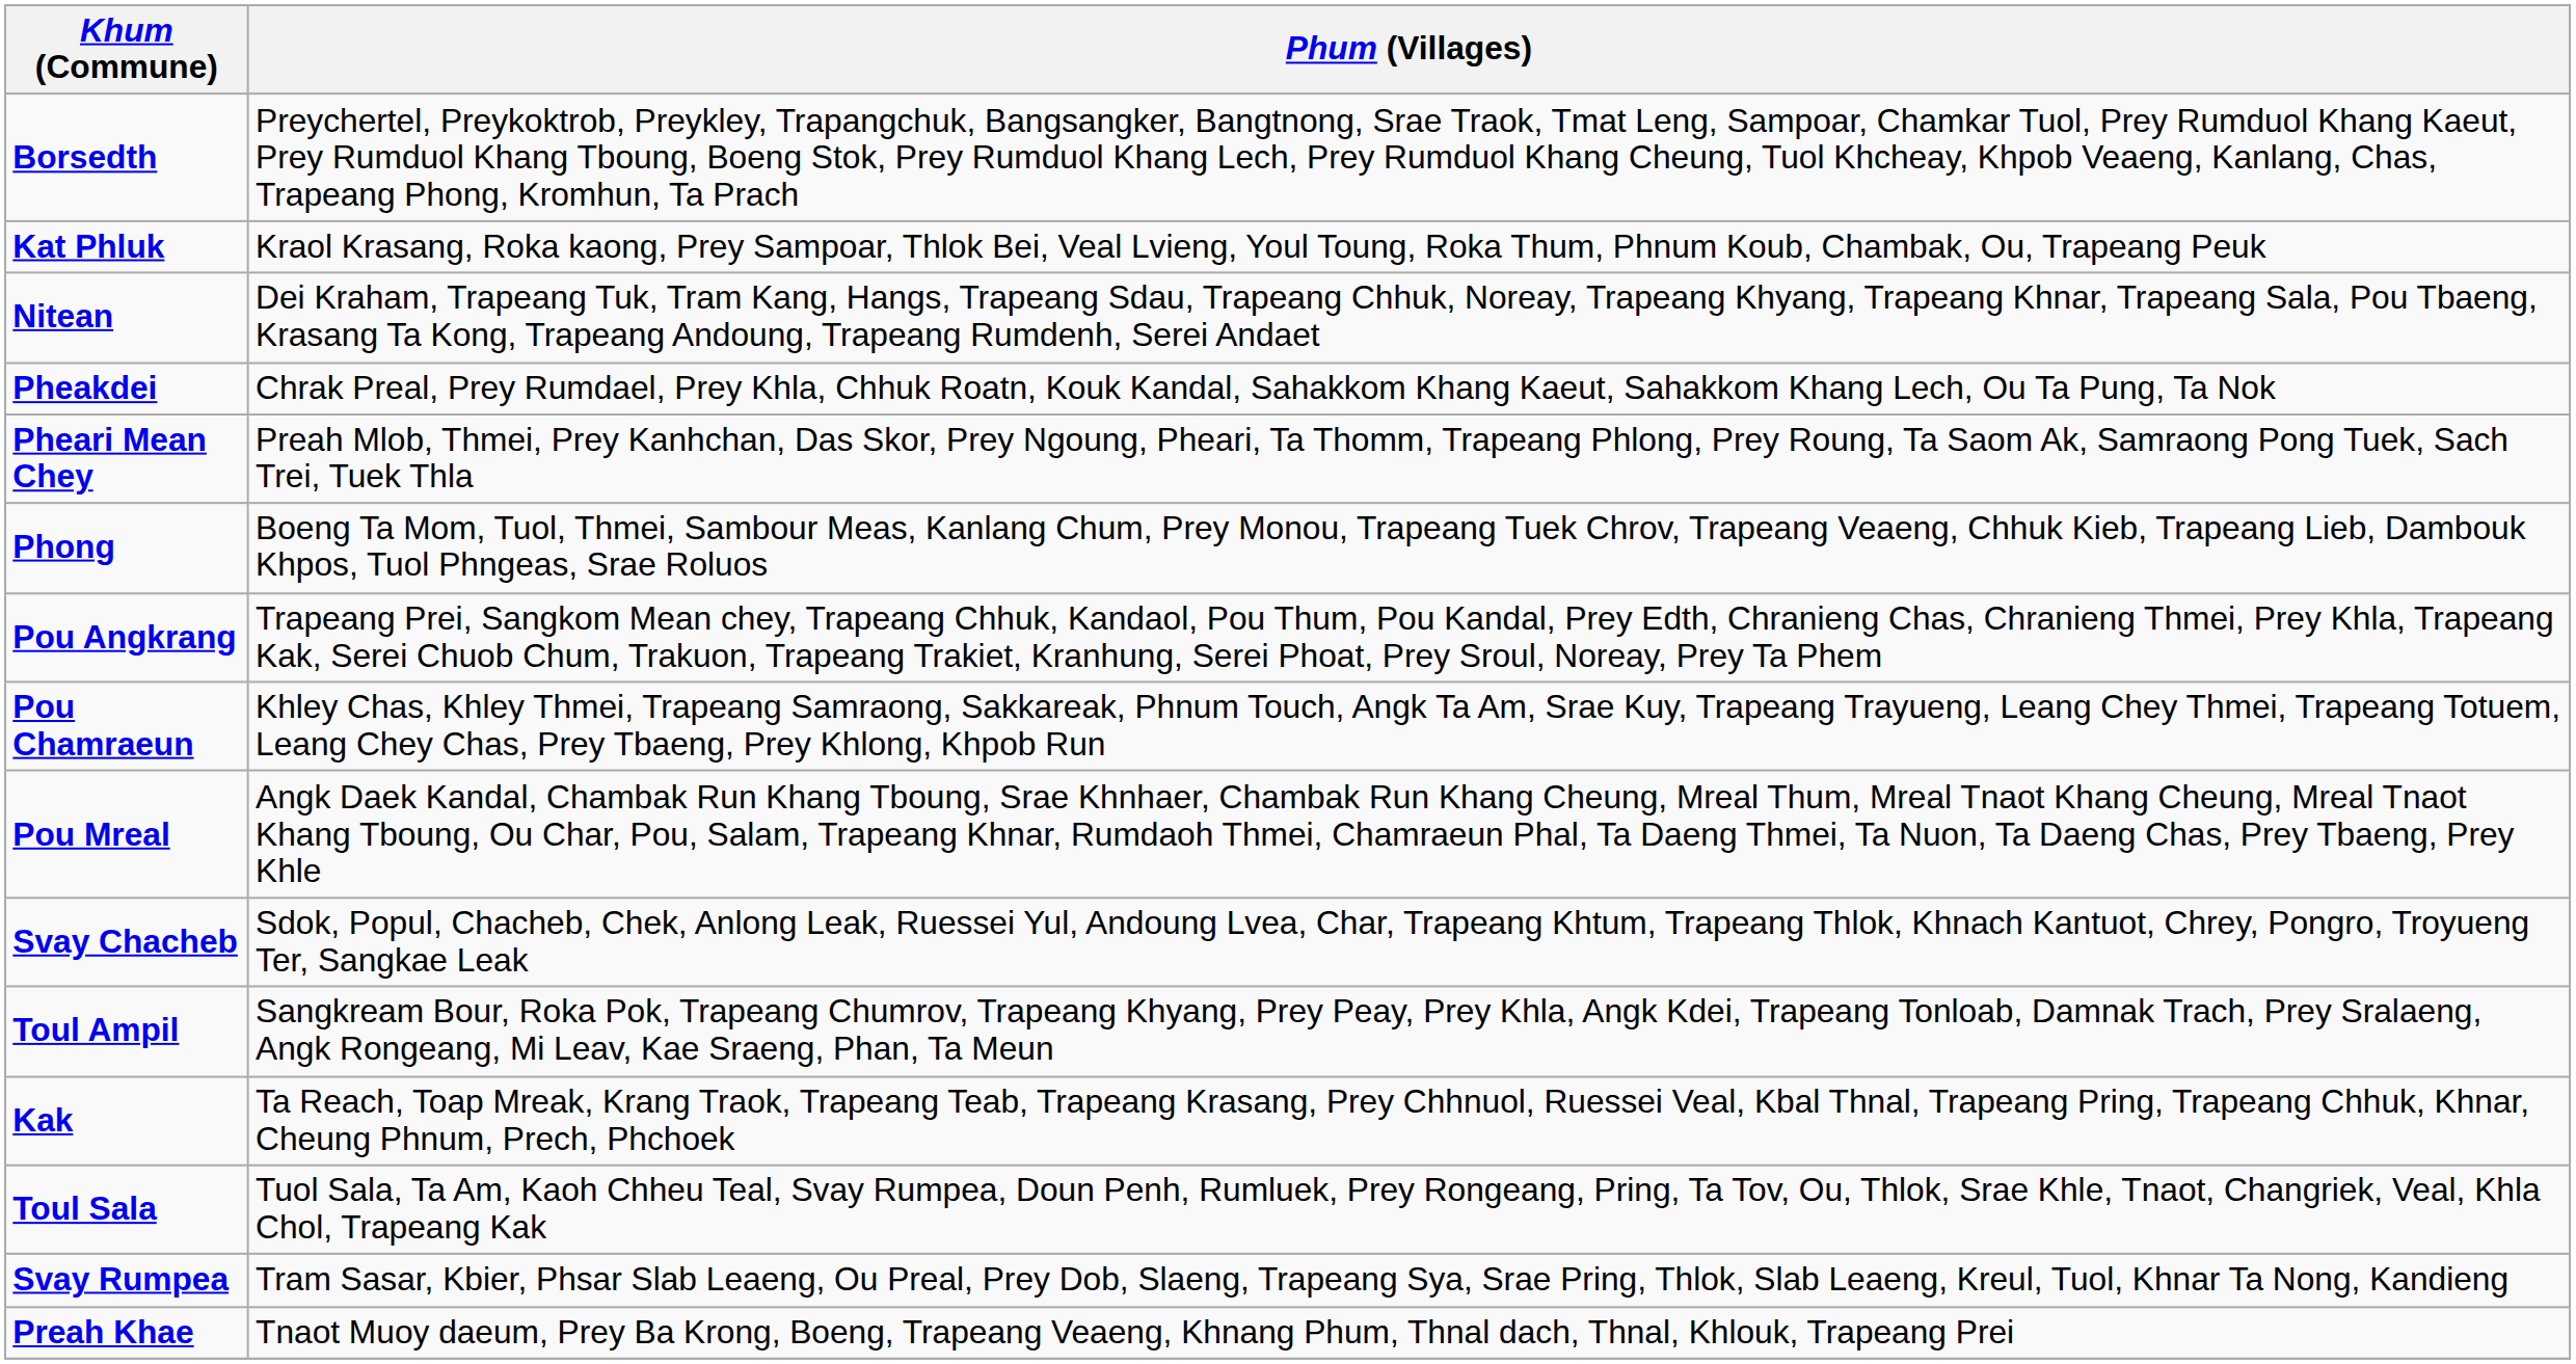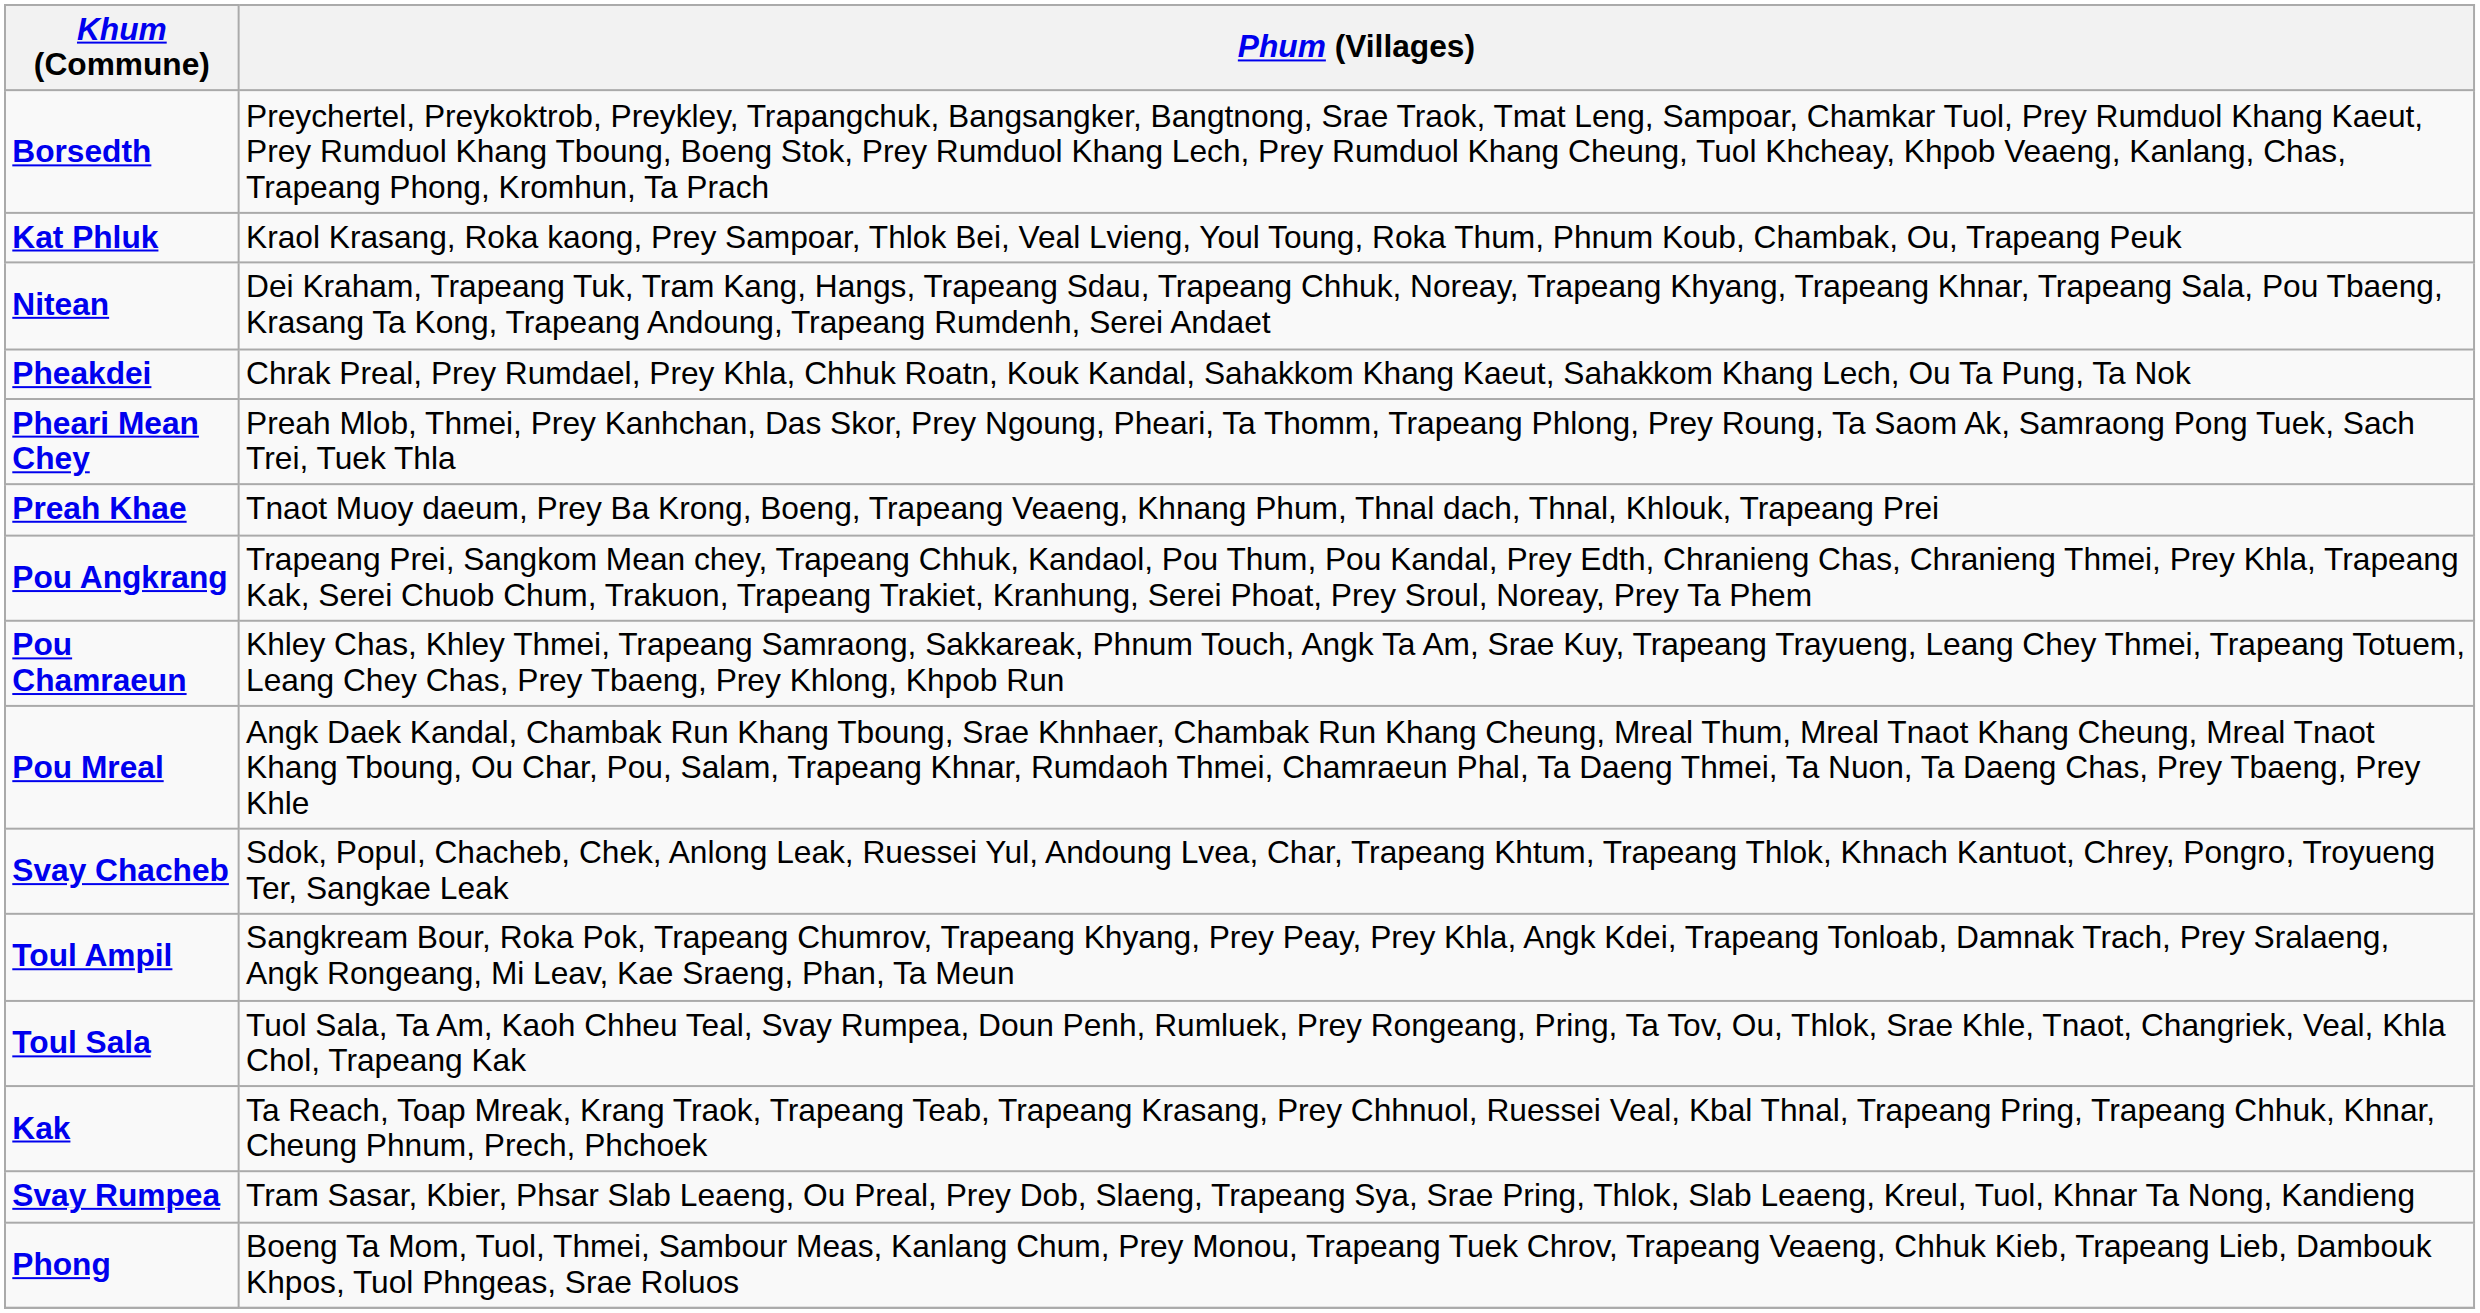 <table class="wikitable">
 <tr>
 <th><em><a href='#'>Khum</a></em> (Commune)</th>
 <th><em><a href='#'>Phum</a></em> (Villages)</th>
 </tr>
 <tr>
 <td><strong><a href='#'>Borsedth</a></strong></td>
 <td>Preychertel, Preykoktrob, Preykley, Trapangchuk, Bangsangker, Bangtnong, Srae Traok, Tmat Leng, Sampoar, Chamkar Tuol, Prey Rumduol Khang Kaeut, Prey Rumduol Khang Tboung, Boeng Stok, Prey Rumduol Khang Lech, Prey Rumduol Khang Cheung, Tuol Khcheay, Khpob Veaeng, Kanlang, Chas, Trapeang Phong, Kromhun, Ta Prach</td>
 </tr>
 <tr>
 <td><strong><a href='#'>Kat Phluk</a></strong></td>
 <td>Kraol Krasang, Roka kaong, Prey Sampoar, Thlok Bei, Veal Lvieng, Youl Toung, Roka Thum, Phnum Koub, Chambak, Ou, Trapeang Peuk</td>
 </tr>
 <tr>
 <td><strong><a href='#'>Nitean</a></strong></td>
 <td>Dei Kraham, Trapeang Tuk, Tram Kang, Hangs, Trapeang Sdau, Trapeang Chhuk, Noreay, Trapeang Khyang, Trapeang Khnar, Trapeang Sala, Pou Tbaeng, Krasang Ta Kong, Trapeang Andoung, Trapeang Rumdenh, Serei Andaet</td>
 </tr>
 <tr>
 <td><strong><a href='#'>Pheakdei</a></strong></td>
 <td>Chrak Preal, Prey Rumdael, Prey Khla, Chhuk Roatn, Kouk Kandal, Sahakkom Khang Kaeut, Sahakkom Khang Lech, Ou Ta Pung, Ta Nok</td>
 </tr>
 <tr>
 <td><strong><a href='#'>Pheari Mean Chey</a></strong></td>
 <td>Preah Mlob, Thmei, Prey Kanhchan, Das Skor, Prey Ngoung, Pheari, Ta Thomm, Trapeang Phlong, Prey Roung, Ta Saom Ak, Samraong Pong Tuek, Sach Trei, Tuek Thla</td>
 </tr>
 <tr>
-<td><strong><a href='#'>Phong</a></strong></td>
-<td>Boeng Ta Mom, Tuol, Thmei, Sambour Meas, Kanlang Chum, Prey Monou, Trapeang Tuek Chrov, Trapeang Veaeng, Chhuk Kieb, Trapeang Lieb, Dambouk Khpos, Tuol Phngeas, Srae Roluos</td>
+<td><strong><a href='#'>Preah Khae</a></strong></td>
+<td>Tnaot Muoy daeum, Prey Ba Krong, Boeng, Trapeang Veaeng, Khnang Phum, Thnal dach, Thnal, Khlouk, Trapeang Prei</td>
 </tr>
 <tr>
 <td><strong><a href='#'>Pou Angkrang</a></strong></td>
 <td>Trapeang Prei, Sangkom Mean chey, Trapeang Chhuk, Kandaol, Pou Thum, Pou Kandal, Prey Edth, Chranieng Chas, Chranieng Thmei, Prey Khla, Trapeang Kak, Serei Chuob Chum, Trakuon, Trapeang Trakiet, Kranhung, Serei Phoat, Prey Sroul, Noreay, Prey Ta Phem</td>
 </tr>
 <tr>
 <td><strong><a href='#'>Pou Chamraeun</a></strong></td>
 <td>Khley Chas, Khley Thmei, Trapeang Samraong, Sakkareak, Phnum Touch, Angk Ta Am, Srae Kuy, Trapeang Trayueng, Leang Chey Thmei, Trapeang Totuem, Leang Chey Chas, Prey Tbaeng, Prey Khlong, Khpob Run</td>
 </tr>
 <tr>
 <td><strong><a href='#'>Pou Mreal</a></strong></td>
 <td>Angk Daek Kandal, Chambak Run Khang Tboung, Srae Khnhaer, Chambak Run Khang Cheung, Mreal Thum, Mreal Tnaot Khang Cheung, Mreal Tnaot Khang Tboung, Ou Char, Pou, Salam, Trapeang Khnar, Rumdaoh Thmei, Chamraeun Phal, Ta Daeng Thmei, Ta Nuon, Ta Daeng Chas, Prey Tbaeng, Prey Khle</td>
 </tr>
 <tr>
 <td><strong><a href='#'>Svay Chacheb</a></strong></td>
 <td>Sdok, Popul, Chacheb, Chek, Anlong Leak, Ruessei Yul, Andoung Lvea, Char, Trapeang Khtum, Trapeang Thlok, Khnach Kantuot, Chrey, Pongro, Troyueng Ter, Sangkae Leak</td>
 </tr>
 <tr>
 <td><strong><a href='#'>Toul Ampil</a></strong></td>
 <td>Sangkream Bour, Roka Pok, Trapeang Chumrov, Trapeang Khyang, Prey Peay, Prey Khla, Angk Kdei, Trapeang Tonloab, Damnak Trach, Prey Sralaeng, Angk Rongeang, Mi Leav, Kae Sraeng, Phan, Ta Meun</td>
 </tr>
 <tr>
+<td><strong><a href='#'>Toul Sala</a></strong></td>
+<td>Tuol Sala, Ta Am, Kaoh Chheu Teal, Svay Rumpea, Doun Penh, Rumluek, Prey Rongeang, Pring, Ta Tov, Ou, Thlok, Srae Khle, Tnaot, Changriek, Veal, Khla Chol, Trapeang Kak</td>
+</tr>
+<tr>
 <td><strong><a href='#'>Kak</a></strong></td>
 <td>Ta Reach, Toap Mreak, Krang Traok, Trapeang Teab, Trapeang Krasang, Prey Chhnuol, Ruessei Veal, Kbal Thnal, Trapeang Pring, Trapeang Chhuk, Khnar, Cheung Phnum, Prech, Phchoek</td>
-</tr>
-<tr>
-<td><strong><a href='#'>Toul Sala</a></strong></td>
-<td>Tuol Sala, Ta Am, Kaoh Chheu Teal, Svay Rumpea, Doun Penh, Rumluek, Prey Rongeang, Pring, Ta Tov, Ou, Thlok, Srae Khle, Tnaot, Changriek, Veal, Khla Chol, Trapeang Kak</td>
 </tr>
 <tr>
 <td><strong><a href='#'>Svay Rumpea</a></strong></td>
 <td>Tram Sasar, Kbier, Phsar Slab Leaeng, Ou Preal, Prey Dob, Slaeng, Trapeang Sya, Srae Pring, Thlok, Slab Leaeng, Kreul, Tuol, Khnar Ta Nong, Kandieng</td>
 </tr>
 <tr>
-<td><strong><a href='#'>Preah Khae</a></strong></td>
-<td>Tnaot Muoy daeum, Prey Ba Krong, Boeng, Trapeang Veaeng, Khnang Phum, Thnal dach, Thnal, Khlouk, Trapeang Prei</td>
+<td><strong><a href='#'>Phong</a></strong></td>
+<td>Boeng Ta Mom, Tuol, Thmei, Sambour Meas, Kanlang Chum, Prey Monou, Trapeang Tuek Chrov, Trapeang Veaeng, Chhuk Kieb, Trapeang Lieb, Dambouk Khpos, Tuol Phngeas, Srae Roluos</td>
 </tr>
 <tr>
 </tr>
 </table>
